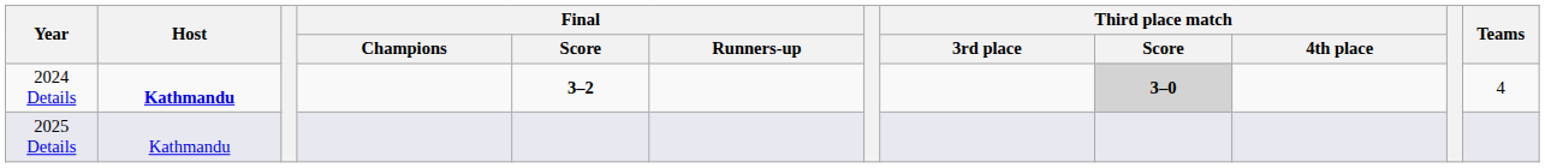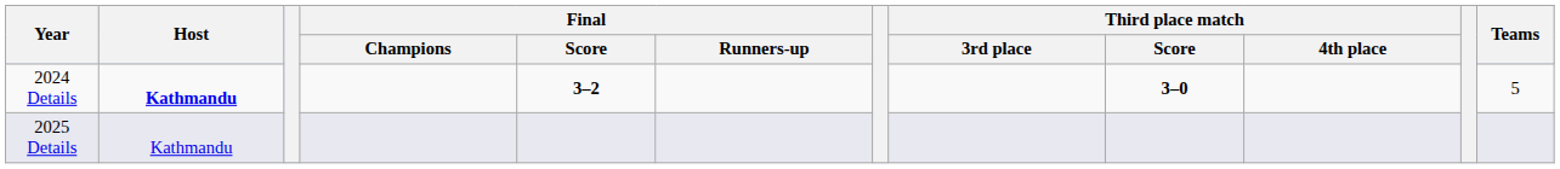 <table class="wikitable" style="font-size:90%; width: 100%; text-align: center;">
 <tr bgcolor=#c1d8ff>
 <th rowspan=2 width=6%>Year</th>
 <th rowspan=2 width=12%>Host</th>
 <th width=1% rowspan=5 bgcolor=ffffff></th>
 <th colspan=3>Final</th>
 <th width=1% rowspan=5 bgcolor=ffffff></th>
 <th colspan=3>Third place match</th>
 <th width=1% rowspan=5 bgcolor=#ffffff></th>
 <th rowspan=2 width=5%>Teams</th>
 </tr>
 <tr bgcolor=#efefef>
 <th width=14%>Champions</th>
 <th width=9%>Score</th>
 <th width=14%>Runners-up</th>
 <th width=14%>3rd place</th>
 <th width=9%>Score</th>
 <th width=14%>4th place</th>
 </tr>
 <tr>
 <td>2024<br><a href='#'>Details</a></td>
 <td><strong><br><a href='#'>Kathmandu</a></strong></td>
 <td><strong></strong></td>
 <td><strong>3–2</strong></td>
 <td></td>
 <td></td>
-<td style="background: lightgrey;"><strong>3–0</strong></td>
+<td><strong>3–0</strong></td>
 <td></td>
-<td>4</td>
+<td>5</td>
 </tr>
 <tr bgcolor=#e8e8f0>
 <td>2025<br><a href='#'>Details</a></td>
 <td><br><a href='#'>Kathmandu</a></td>
 <td></td>
 <td></td>
 <td></td>
 <td></td>
 <td></td>
 <td></td>
 <td></td>
 </tr>
 </table>
